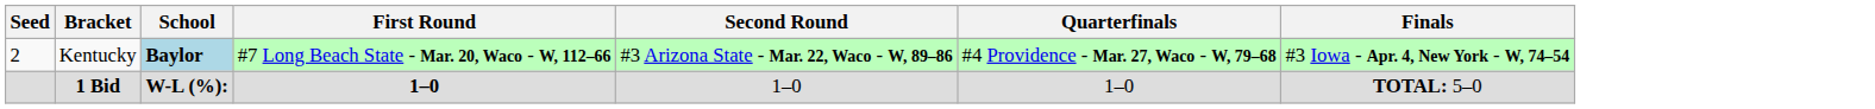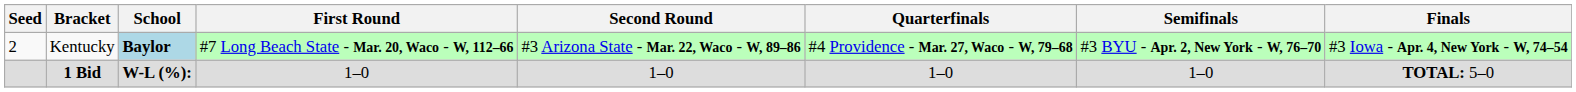 <table class="sortable wikitable" style="white-space:nowrap; font-size:90%;">
 <tr>
 <th>Seed</th>
 <th>Bracket</th>
 <th>School</th>
 <th>First Round</th>
 <th>Second Round</th>
 <th>Quarterfinals</th>
+<th>Semifinals</th>
 <th>Finals</th>
 </tr>
 <tr>
 <td>2</td>
 <td>Kentucky</td>
 <td style="background: lightblue;"><strong>Baylor</strong></td>
 <td style="background:#bfb;">#7 <a href='#'>Long Beach State</a> - <strong><small>Mar. 20, Waco</small></strong> - <strong><small>W, 112–66</small></strong></td>
 <td style="background:#bfb;">#3 <a href='#'>Arizona State</a> - <strong><small>Mar. 22, Waco</small></strong> - <strong><small>W, 89–86</small></strong></td>
 <td style="background:#bfb;">#4 <a href='#'>Providence</a> - <strong><small>Mar. 27, Waco</small></strong> - <strong><small>W, 79–68</small></strong></td>
+<td style="background:#bfb;">#3 <a href='#'>BYU</a> - <strong><small>Apr. 2, New York</small></strong> - <strong><small>W, 76–70</small></strong></td>
 <td style="background:#bfb;">#3 <a href='#'>Iowa</a> - <strong><small>Apr. 4, New York</small></strong> - <strong><small>W, 74–54</small></strong></td>
 </tr>
 <tr class="sortbottom"  style="text-align:center; background:#ddd;">
 <td></td>
 <td><strong>1 Bid</strong></td>
 <td><strong>W-L (%):</strong></td>
-<td><strong>1–0 </strong></td>
+<td>1–0 </td>
+<td>1–0 </td>
 <td>1–0 </td>
 <td>1–0 </td>
 <td><strong>TOTAL:</strong> 5–0 </td>
 </tr>
 </table>
